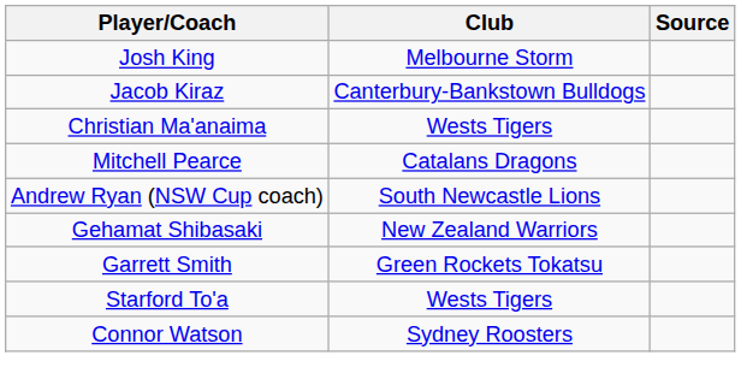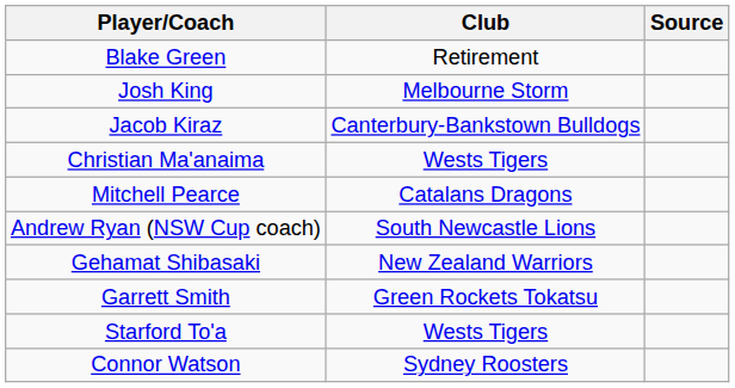 <table class="wikitable sortable" style="text-align: center; font-size:90%">
 <tr style="background:#efefef;">
 <th>Player/Coach</th>
 <th>Club</th>
 <th>Source</th>
+</tr>
+<tr>
+<td><a href='#'>Blake Green</a></td>
+<td>Retirement</td>
+<td></td>
 </tr>
 <tr>
 <td><a href='#'>Josh King</a></td>
 <td><a href='#'>Melbourne Storm</a></td>
 <td></td>
 </tr>
 <tr>
 <td><a href='#'>Jacob Kiraz</a></td>
 <td><a href='#'>Canterbury-Bankstown Bulldogs</a></td>
 <td></td>
 </tr>
 <tr>
 <td><a href='#'>Christian Ma'anaima</a></td>
 <td><a href='#'>Wests Tigers</a></td>
 <td></td>
 </tr>
 <tr>
 <td><a href='#'>Mitchell Pearce</a></td>
 <td><a href='#'>Catalans Dragons</a></td>
 <td></td>
 </tr>
 <tr>
 <td><a href='#'>Andrew Ryan</a> (<a href='#'>NSW Cup</a> coach)</td>
 <td><a href='#'>South Newcastle Lions</a></td>
 <td></td>
 </tr>
 <tr>
 <td><a href='#'>Gehamat Shibasaki</a></td>
 <td><a href='#'>New Zealand Warriors</a></td>
 <td></td>
 </tr>
 <tr>
 <td><a href='#'>Garrett Smith</a></td>
 <td><a href='#'>Green Rockets Tokatsu</a></td>
 <td></td>
 </tr>
 <tr>
 <td><a href='#'>Starford To'a</a></td>
 <td><a href='#'>Wests Tigers</a></td>
 <td></td>
 </tr>
 <tr>
 <td><a href='#'>Connor Watson</a></td>
 <td><a href='#'>Sydney Roosters</a></td>
 <td></td>
 </tr>
 </table>
